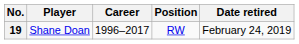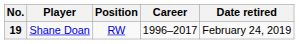 <table class="wikitable sortable plainrowheaders" style="text-align:center">
 <tr>
 <th scope="col">No.</th>
 <th scope="col">Player</th>
+<th scope="col">Position</th>
 <th scope="col">Career</th>
-<th scope="col">Position</th>
 <th scope="col">Date retired</th>
 </tr>
 <tr>
 <th scope="row">19</th>
 <td><a href='#'>Shane Doan</a></td>
+<td><a href='#'>RW</a></td>
 <td>1996–2017</td>
-<td><a href='#'>RW</a></td>
 <td>February 24, 2019</td>
 </tr>
 </table>
